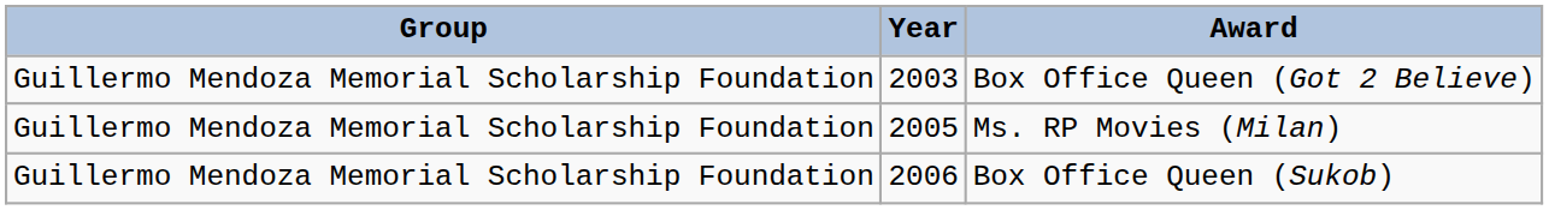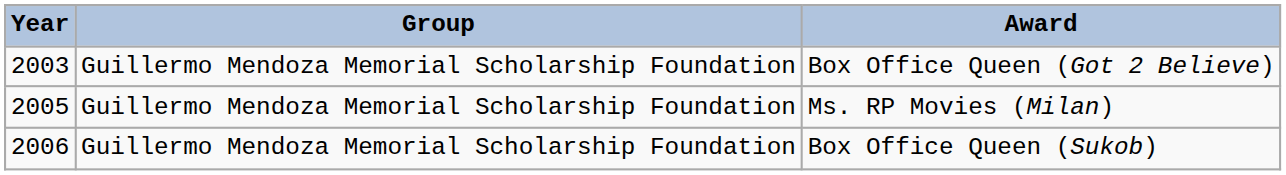 <table class="wikitable" style="font-size:90%">
 <tr>
+<th style="background:#B0C4DE;">Year</th>
 <th style="background:#B0C4DE;">Group</th>
-<th style="background:#B0C4DE;">Year</th>
 <th style="background:#B0C4DE;">Award</th>
 </tr>
 <tr>
+<td>2003</td>
 <td>Guillermo Mendoza Memorial Scholarship Foundation</td>
-<td>2003</td>
 <td>Box Office Queen (<em>Got 2 Believe</em>)</td>
 </tr>
 <tr>
+<td>2005</td>
 <td>Guillermo Mendoza Memorial Scholarship Foundation</td>
-<td>2005</td>
 <td>Ms. RP Movies (<em>Milan</em>)</td>
 </tr>
 <tr>
+<td>2006</td>
 <td>Guillermo Mendoza Memorial Scholarship Foundation</td>
-<td>2006</td>
 <td>Box Office Queen (<em>Sukob</em>)</td>
 </tr>
 </table>
